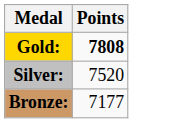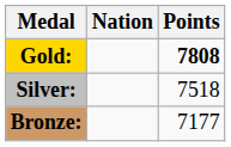 <table class="wikitable">
 <tr>
 <th>Medal</th>
+<th>Nation</th>
 <th>Points</th>
 </tr>
 <tr>
 <td style="text-align:center;background-color:gold;"><strong>Gold:</strong></td>
+<td></td>
 <td align="right"><strong>7808</strong></td>
 </tr>
 <tr>
 <td style="text-align:center;background-color:silver;"><strong>Silver:</strong></td>
-<td align="right">7520</td>
+<td></td>
+<td align="right">7518</td>
 </tr>
 <tr>
 <td style="text-align:center;background-color:#CC9966;"><strong>Bronze:</strong></td>
+<td></td>
 <td align="right">7177</td>
 </tr>
 </table>
